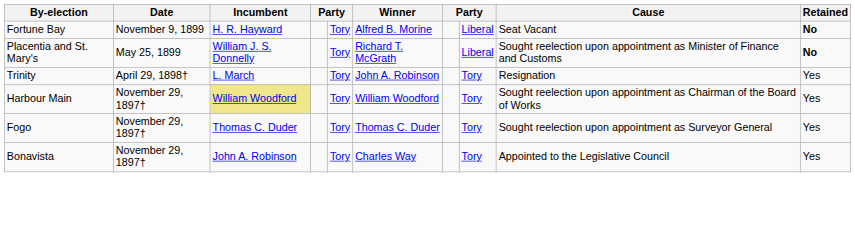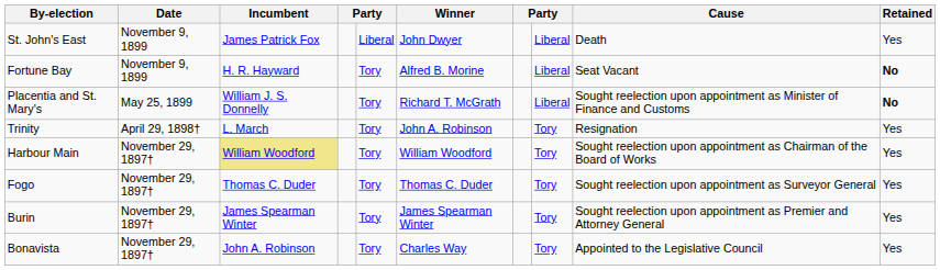 <table class=wikitable style="width:100%">
 <tr>
 <th>By-election</th>
 <th>Date</th>
 <th>Incumbent</th>
 <th colspan=2>Party</th>
 <th>Winner</th>
 <th colspan=2>Party</th>
 <th>Cause</th>
 <th>Retained</th>
+</tr>
+<tr>
+<td>St. John's East</td>
+<td>November 9, 1899</td>
+<td><a href='#'>James Patrick Fox</a></td>
+<td>    </td>
+<td><a href='#'>Liberal</a></td>
+<td><a href='#'>John Dwyer</a></td>
+<td>    </td>
+<td><a href='#'>Liberal</a></td>
+<td>Death</td>
+<td>Yes</td>
 </tr>
 <tr>
 <td>Fortune Bay</td>
 <td>November 9, 1899</td>
 <td><a href='#'>H. R. Hayward</a></td>
 <td>    </td>
 <td><a href='#'>Tory</a></td>
 <td><a href='#'>Alfred B. Morine</a></td>
 <td>    </td>
 <td><a href='#'>Liberal</a></td>
 <td>Seat Vacant</td>
 <td><strong>No</strong></td>
 </tr>
 <tr>
 <td>Placentia and St. Mary's</td>
 <td>May 25, 1899</td>
 <td><a href='#'>William J. S. Donnelly</a></td>
 <td>    </td>
 <td><a href='#'>Tory</a></td>
 <td><a href='#'>Richard T. McGrath</a></td>
 <td>    </td>
 <td><a href='#'>Liberal</a></td>
 <td>Sought reelection upon appointment as Minister of Finance and Customs</td>
 <td><strong>No</strong></td>
 </tr>
 <tr>
 <td>Trinity</td>
 <td>April 29, 1898†</td>
 <td><a href='#'>L. March</a></td>
 <td>    </td>
 <td><a href='#'>Tory</a></td>
 <td><a href='#'>John A. Robinson</a></td>
 <td>    </td>
 <td><a href='#'>Tory</a></td>
 <td>Resignation</td>
 <td>Yes</td>
 </tr>
 <tr>
 <td>Harbour Main</td>
 <td>November 29, 1897†</td>
 <td style="background: khaki;"><a href='#'>William Woodford</a></td>
 <td>    </td>
 <td><a href='#'>Tory</a></td>
 <td><a href='#'>William Woodford</a></td>
 <td>    </td>
 <td><a href='#'>Tory</a></td>
 <td>Sought reelection upon appointment as Chairman of the Board of Works</td>
 <td>Yes</td>
 </tr>
 <tr>
 <td>Fogo</td>
 <td>November 29, 1897†</td>
 <td><a href='#'>Thomas C. Duder</a></td>
 <td>    </td>
 <td><a href='#'>Tory</a></td>
 <td><a href='#'>Thomas C. Duder</a></td>
 <td>    </td>
 <td><a href='#'>Tory</a></td>
 <td>Sought reelection upon appointment as Surveyor General</td>
 <td>Yes</td>
 </tr>
 <tr>
+<td>Burin</td>
+<td>November 29, 1897†</td>
+<td><a href='#'>James Spearman Winter</a></td>
+<td>    </td>
+<td><a href='#'>Tory</a></td>
+<td><a href='#'>James Spearman Winter</a></td>
+<td>    </td>
+<td><a href='#'>Tory</a></td>
+<td>Sought reelection upon appointment as Premier and Attorney General</td>
+<td>Yes</td>
+</tr>
+<tr>
 <td>Bonavista</td>
 <td>November 29, 1897†</td>
 <td><a href='#'>John A. Robinson</a></td>
 <td>    </td>
 <td><a href='#'>Tory</a></td>
 <td><a href='#'>Charles Way</a></td>
 <td>    </td>
 <td><a href='#'>Tory</a></td>
 <td>Appointed to the Legislative Council</td>
 <td>Yes</td>
 </tr>
 </table>
